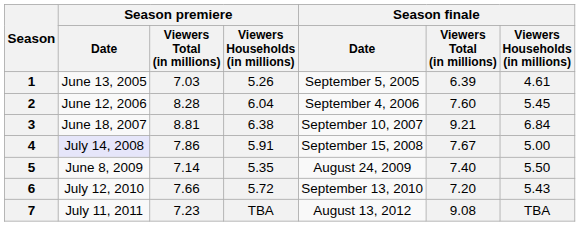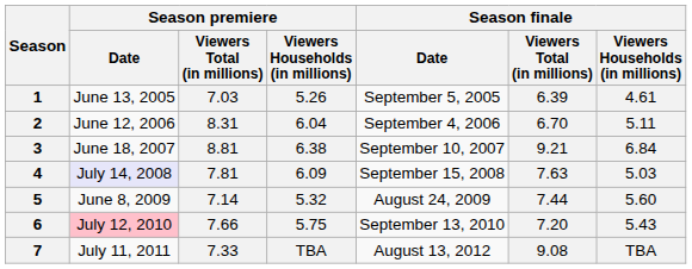 <table class="wikitable" style="text-align:center;">
 <tr>
 <th scope="col" rowspan="2">Season</th>
 <th scope="col" colspan="3">Season premiere</th>
 <th scope="col" colspan="3">Season finale</th>
 </tr>
 <tr>
 <th scope="col" style="font-size:90%;">Date</th>
 <th scope="col" style="font-size:90%;">Viewers<br>Total<br>(in millions)</th>
 <th scope="col" style="font-size:90%;">Viewers<br>Households<br>(in millions)</th>
 <th scope="col" style="font-size:90%;">Date</th>
 <th scope="col" style="font-size:90%;">Viewers<br>Total<br>(in millions)</th>
 <th scope="col" style="font-size:90%;">Viewers<br>Households<br>(in millions)</th>
 </tr>
 <tr>
 <th scope="row">1</th>
 <td>June 13, 2005</td>
 <td style="background:#f2f2f2;">7.03</td>
 <td style="background:#f2f2f2;">5.26</td>
 <td>September 5, 2005</td>
 <td style="background:#f2f2f2;">6.39</td>
 <td style="background:#f2f2f2;">4.61</td>
 </tr>
 <tr>
 <th scope="row">2</th>
 <td>June 12, 2006</td>
-<td style="background:#f2f2f2;">8.28</td>
+<td style="background:#f2f2f2;">8.31</td>
 <td style="background:#f2f2f2;">6.04</td>
 <td>September 4, 2006</td>
-<td style="background:#f2f2f2;">7.60</td>
-<td style="background:#f2f2f2;">5.45</td>
+<td style="background:#f2f2f2;">6.70</td>
+<td style="background:#f2f2f2;">5.11</td>
 </tr>
 <tr>
 <th scope="row">3</th>
 <td>June 18, 2007</td>
 <td style="background:#f2f2f2;">8.81</td>
 <td style="background:#f2f2f2;">6.38</td>
 <td>September 10, 2007</td>
 <td style="background:#f2f2f2;">9.21</td>
 <td style="background:#f2f2f2;">6.84</td>
 </tr>
 <tr>
 <th scope="row">4</th>
 <td style="background: lavender;">July 14, 2008</td>
-<td style="background:#f2f2f2;">7.86</td>
-<td style="background:#f2f2f2;">5.91</td>
+<td style="background:#f2f2f2;">7.81</td>
+<td style="background:#f2f2f2;">6.09</td>
 <td>September 15, 2008</td>
-<td style="background:#f2f2f2;">7.67</td>
-<td style="background:#f2f2f2;">5.00</td>
+<td style="background:#f2f2f2;">7.63</td>
+<td style="background:#f2f2f2;">5.03</td>
 </tr>
 <tr>
 <th scope="row">5</th>
 <td>June 8, 2009</td>
 <td style="background:#f2f2f2;">7.14</td>
-<td style="background:#f2f2f2;">5.35</td>
+<td style="background:#f2f2f2;">5.32</td>
 <td>August 24, 2009</td>
-<td style="background:#f2f2f2;">7.40</td>
-<td style="background:#f2f2f2;">5.50</td>
+<td style="background:#f2f2f2;">7.44</td>
+<td style="background:#f2f2f2;">5.60</td>
 </tr>
 <tr>
 <th scope="row">6</th>
-<td>July 12, 2010</td>
+<td style="background: pink;">July 12, 2010</td>
 <td style="background:#f2f2f2;">7.66</td>
-<td style="background:#f2f2f2;">5.72</td>
+<td style="background:#f2f2f2;">5.75</td>
 <td>September 13, 2010</td>
 <td style="background:#f2f2f2;">7.20</td>
 <td style="background:#f2f2f2;">5.43</td>
 </tr>
 <tr>
 <th scope="row">7</th>
 <td>July 11, 2011</td>
-<td style="background:#f2f2f2;">7.23</td>
+<td style="background:#f2f2f2;">7.33</td>
 <td style="background:#f2f2f2;">TBA</td>
 <td>August 13, 2012</td>
 <td style="background:#f2f2f2;">9.08</td>
 <td style="background:#f2f2f2;">TBA</td>
 </tr>
 </table>
